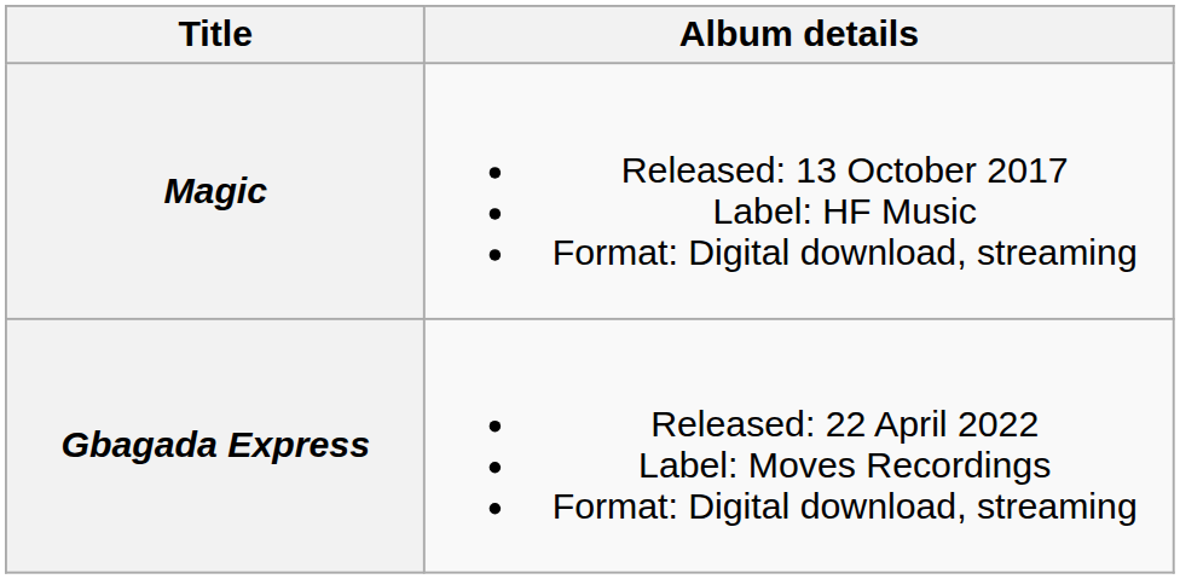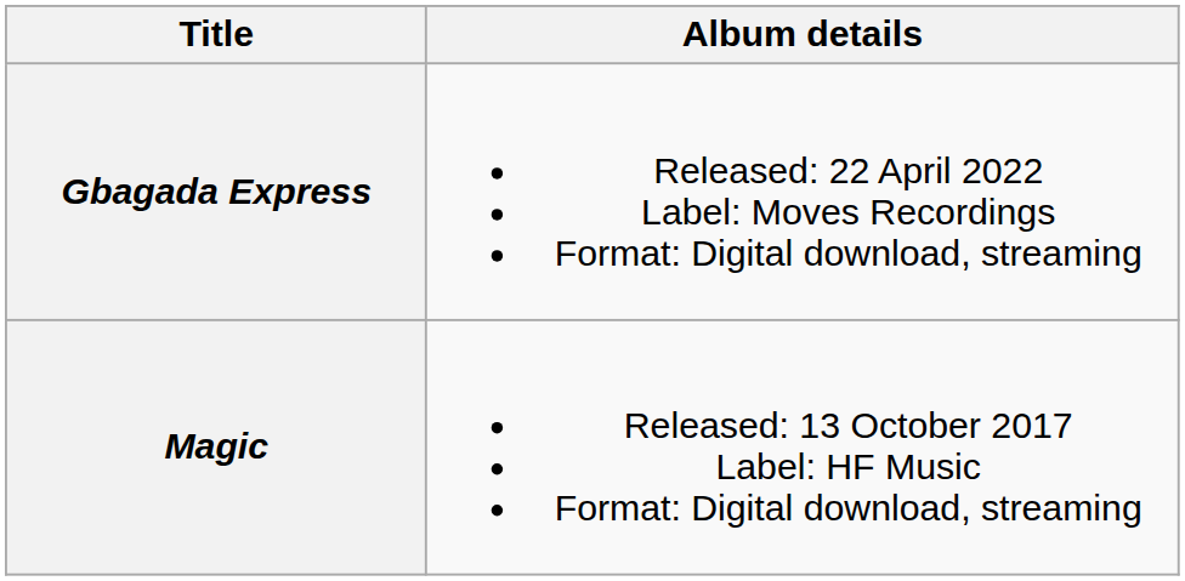 <table class="wikitable plainrowheaders" style="text-align:center;">
 <tr>
 <th scope="col" style="width:11em;">Title</th>
 <th scope="col" style="width:20em;">Album details</th>
 </tr>
 <tr>
+<th scope="row"><em>Gbagada Express</em></th>
+<td><br><ul><li>Released: 22 April 2022</li><li>Label: Moves Recordings</li><li>Format: Digital download, streaming</li></ul></td>
+</tr>
+<tr>
 <th scope="row"><em>Magic</em></th>
 <td><br><ul><li>Released: 13 October 2017</li><li>Label: HF Music</li><li>Format: Digital download, streaming</li></ul></td>
 </tr>
-<tr>
-<th scope="row"><em>Gbagada Express</em></th>
-<td><br><ul><li>Released: 22 April 2022</li><li>Label: Moves Recordings</li><li>Format: Digital download, streaming</li></ul></td>
-</tr>
 </table>
